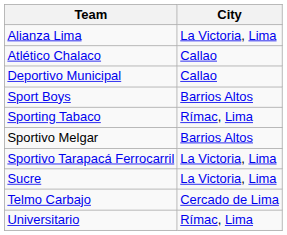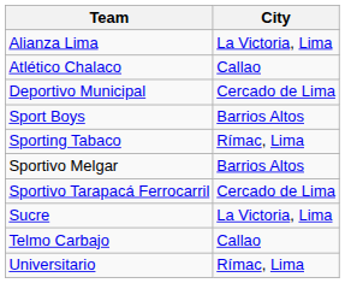 <table class="wikitable sortable">
 <tr>
 <th>Team</th>
 <th>City</th>
 </tr>
 <tr>
 <td><a href='#'>Alianza Lima</a></td>
 <td><a href='#'>La Victoria</a>, <a href='#'>Lima</a></td>
 </tr>
 <tr>
 <td><a href='#'>Atlético Chalaco</a></td>
 <td><a href='#'>Callao</a></td>
 </tr>
 <tr>
 <td><a href='#'>Deportivo Municipal</a></td>
-<td><a href='#'>Callao</a></td>
+<td><a href='#'>Cercado de Lima</a></td>
 </tr>
 <tr>
 <td><a href='#'>Sport Boys</a></td>
 <td><a href='#'>Barrios Altos</a></td>
 </tr>
 <tr>
 <td><a href='#'>Sporting Tabaco</a></td>
 <td><a href='#'>Rímac</a>, <a href='#'>Lima</a></td>
 </tr>
 <tr>
 <td>Sportivo Melgar</td>
 <td><a href='#'>Barrios Altos</a></td>
 </tr>
 <tr>
 <td><a href='#'>Sportivo Tarapacá Ferrocarril</a></td>
-<td><a href='#'>La Victoria</a>, <a href='#'>Lima</a></td>
+<td><a href='#'>Cercado de Lima</a></td>
 </tr>
 <tr>
 <td><a href='#'>Sucre</a></td>
 <td><a href='#'>La Victoria</a>, <a href='#'>Lima</a></td>
 </tr>
 <tr>
 <td><a href='#'>Telmo Carbajo</a></td>
-<td><a href='#'>Cercado de Lima</a></td>
+<td><a href='#'>Callao</a></td>
 </tr>
 <tr>
 <td><a href='#'>Universitario</a></td>
 <td><a href='#'>Rímac</a>, <a href='#'>Lima</a></td>
 </tr>
 </table>
